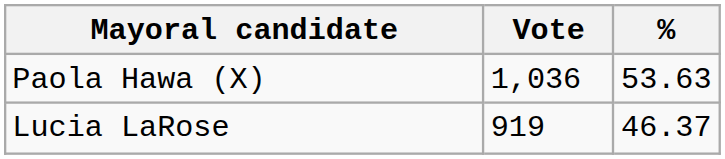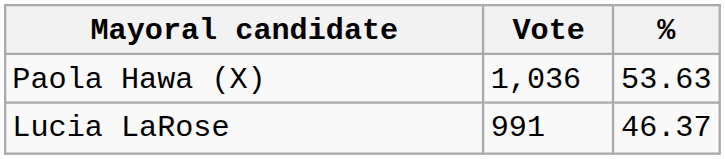 <table class="wikitable">
 <tr>
 <th bgcolor="#DDDDFF" width="200px">Mayoral candidate</th>
 <th bgcolor="#DDDDFF" width="50px">Vote</th>
 <th bgcolor="#DDDDFF" width="30px">%</th>
 </tr>
 <tr>
 <td>Paola Hawa (X)</td>
 <td>1,036</td>
 <td>53.63</td>
 </tr>
 <tr>
 <td>Lucia LaRose</td>
-<td>919</td>
+<td>991</td>
 <td>46.37</td>
 </tr>
 </table>
